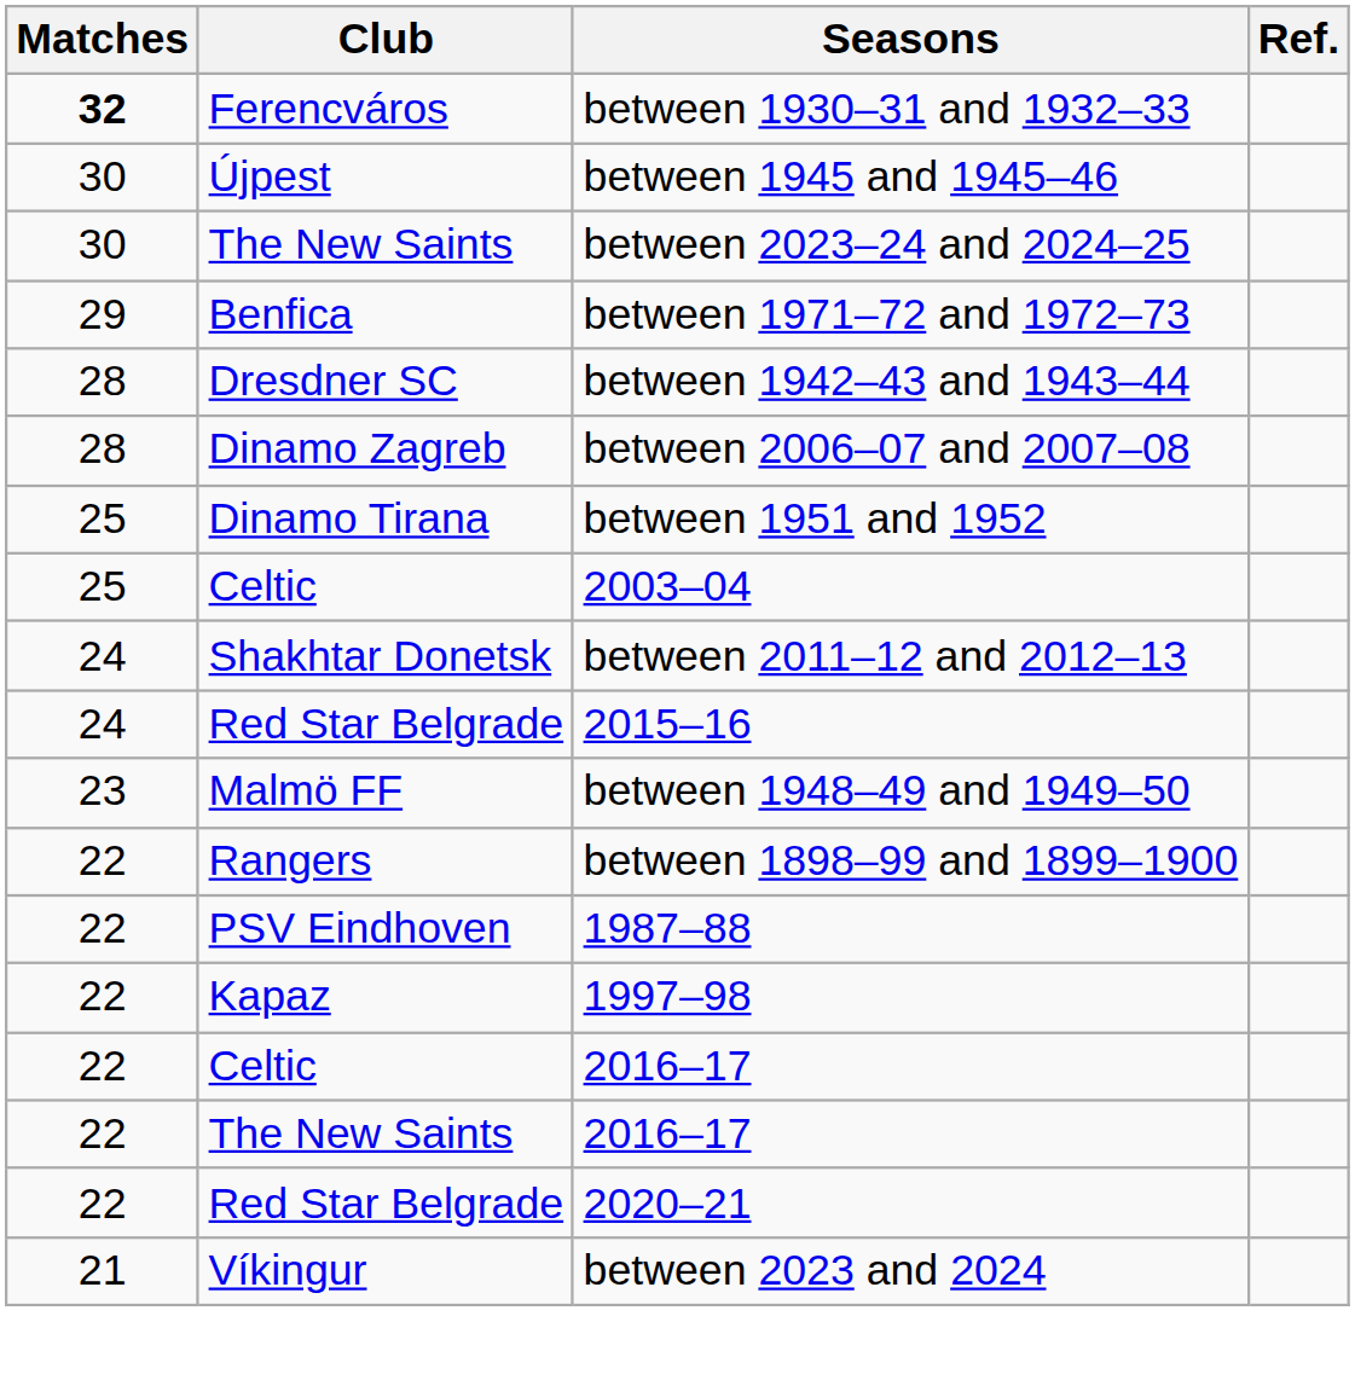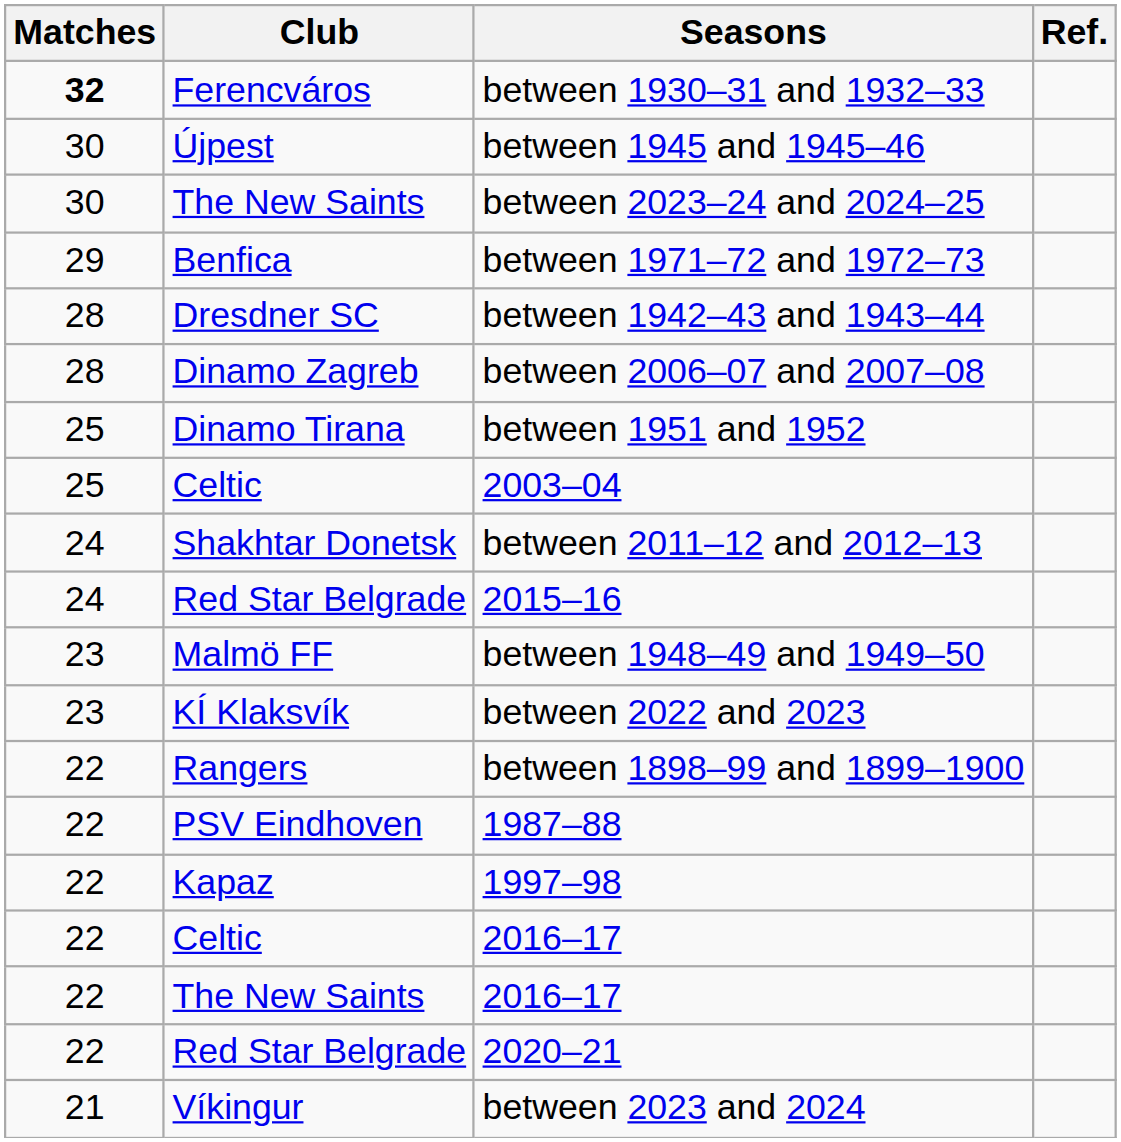 <table class="wikitable sortable" style="text-align:left">
 <tr>
 <th>Matches</th>
 <th>Club</th>
 <th>Seasons</th>
 <th>Ref.</th>
 </tr>
 <tr>
 <td style="text-align:center;"><strong>32</strong></td>
 <td> <a href='#'>Ferencváros</a></td>
 <td>between <a href='#'>1930–31</a> and <a href='#'>1932–33</a></td>
 <td></td>
 </tr>
 <tr>
 <td style="text-align:center;">30</td>
 <td> <a href='#'>Újpest</a></td>
 <td>between <a href='#'>1945</a> and <a href='#'>1945–46</a></td>
 <td></td>
 </tr>
 <tr>
 <td style="text-align:center;">30</td>
 <td> <a href='#'>The New Saints</a></td>
 <td>between <a href='#'>2023–24</a> and <a href='#'>2024–25</a></td>
 <td></td>
 </tr>
 <tr>
 <td style="text-align:center;">29</td>
 <td> <a href='#'>Benfica</a></td>
 <td>between <a href='#'>1971–72</a> and <a href='#'>1972–73</a></td>
 <td></td>
 </tr>
 <tr>
 <td style="text-align:center;">28</td>
 <td> <a href='#'>Dresdner SC</a></td>
 <td>between <a href='#'>1942–43</a> and <a href='#'>1943–44</a></td>
 <td></td>
 </tr>
 <tr>
 <td style="text-align:center;">28</td>
 <td> <a href='#'>Dinamo Zagreb</a></td>
 <td>between <a href='#'>2006–07</a> and <a href='#'>2007–08</a></td>
 <td></td>
 </tr>
 <tr>
 <td style="text-align:center;">25</td>
 <td> <a href='#'>Dinamo Tirana</a></td>
 <td>between <a href='#'>1951</a> and <a href='#'>1952</a></td>
 <td></td>
 </tr>
 <tr>
 <td style="text-align:center;">25</td>
 <td> <a href='#'>Celtic</a></td>
 <td><a href='#'>2003–04</a></td>
 <td></td>
 </tr>
 <tr>
 <td style="text-align:center;">24</td>
 <td> <a href='#'>Shakhtar Donetsk</a></td>
 <td>between <a href='#'>2011–12</a> and <a href='#'>2012–13</a></td>
 <td></td>
 </tr>
 <tr>
 <td style="text-align:center;">24</td>
 <td> <a href='#'>Red Star Belgrade</a></td>
 <td><a href='#'>2015–16</a></td>
 <td></td>
 </tr>
 <tr>
 <td style="text-align:center;">23</td>
 <td> <a href='#'>Malmö FF</a></td>
 <td>between <a href='#'>1948–49</a> and <a href='#'>1949–50</a></td>
 <td></td>
 </tr>
 <tr>
+<td style="text-align:center;">23</td>
+<td> <a href='#'>KÍ Klaksvík</a></td>
+<td>between <a href='#'>2022</a> and <a href='#'>2023</a></td>
+<td></td>
+</tr>
+<tr>
 <td style="text-align:center;">22</td>
 <td> <a href='#'>Rangers</a></td>
 <td>between <a href='#'>1898–99</a> and <a href='#'>1899–1900</a></td>
 <td></td>
 </tr>
 <tr>
 <td style="text-align:center;">22</td>
 <td> <a href='#'>PSV Eindhoven</a></td>
 <td><a href='#'>1987–88</a></td>
 <td></td>
 </tr>
 <tr>
 <td style="text-align:center;">22</td>
 <td> <a href='#'>Kapaz</a></td>
 <td><a href='#'>1997–98</a></td>
 <td></td>
 </tr>
 <tr>
 <td style="text-align:center;">22</td>
 <td> <a href='#'>Celtic</a></td>
 <td><a href='#'>2016–17</a></td>
 <td></td>
 </tr>
 <tr>
 <td style="text-align:center;">22</td>
 <td> <a href='#'>The New Saints</a></td>
 <td><a href='#'>2016–17</a></td>
 <td></td>
 </tr>
 <tr>
 <td style="text-align:center;">22</td>
 <td> <a href='#'>Red Star Belgrade</a></td>
 <td><a href='#'>2020–21</a></td>
 <td></td>
 </tr>
 <tr>
 <td style="text-align:center;">21</td>
 <td> <a href='#'>Víkingur</a></td>
 <td>between <a href='#'>2023</a> and <a href='#'>2024</a></td>
 <td></td>
 </tr>
 </table>
